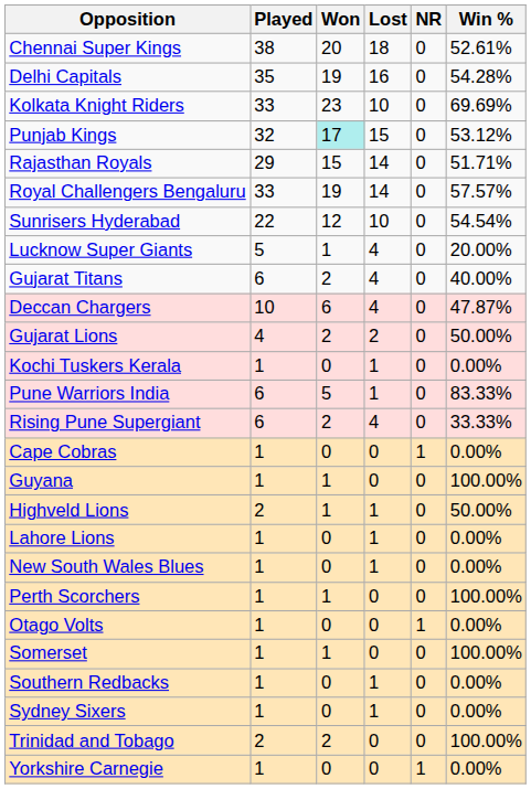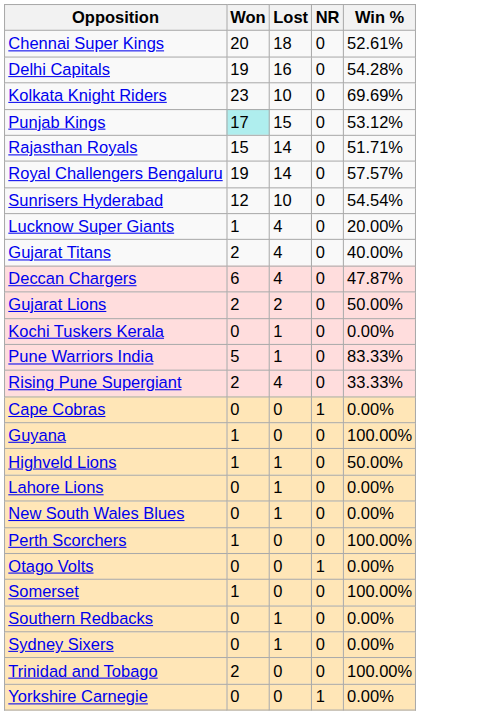 <table class="wikitable sortable">
 <tr>
 <th>Opposition</th>
-<th>Played</th>
 <th>Won</th>
 <th>Lost</th>
 <th>NR</th>
 <th>Win %</th>
 </tr>
 <tr>
 <td><a href='#'>Chennai Super Kings</a></td>
-<td>38</td>
 <td>20</td>
 <td>18</td>
 <td>0</td>
 <td>52.61%</td>
 </tr>
 <tr>
 <td><a href='#'>Delhi Capitals</a></td>
-<td>35</td>
 <td>19</td>
 <td>16</td>
 <td>0</td>
 <td>54.28%</td>
 </tr>
 <tr>
 <td><a href='#'>Kolkata Knight Riders</a></td>
-<td>33</td>
 <td>23</td>
 <td>10</td>
 <td>0</td>
 <td>69.69%</td>
 </tr>
 <tr>
 <td><a href='#'>Punjab Kings</a></td>
-<td>32</td>
 <td style="background: paleturquoise;">17</td>
 <td>15</td>
 <td>0</td>
 <td>53.12%</td>
 </tr>
 <tr>
 <td><a href='#'>Rajasthan Royals</a></td>
-<td>29</td>
 <td>15</td>
 <td>14</td>
 <td>0</td>
 <td>51.71%</td>
 </tr>
 <tr>
 <td><a href='#'>Royal Challengers Bengaluru</a></td>
-<td>33</td>
 <td>19</td>
 <td>14</td>
 <td>0</td>
 <td>57.57%</td>
 </tr>
 <tr>
 <td><a href='#'>Sunrisers Hyderabad</a></td>
-<td>22</td>
 <td>12</td>
 <td>10</td>
 <td>0</td>
 <td>54.54%</td>
 </tr>
 <tr>
 <td><a href='#'>Lucknow Super Giants</a></td>
-<td>5</td>
 <td>1</td>
 <td>4</td>
 <td>0</td>
 <td>20.00%</td>
 </tr>
 <tr>
 <td><a href='#'>Gujarat Titans</a></td>
-<td>6</td>
 <td>2</td>
 <td>4</td>
 <td>0</td>
 <td>40.00%</td>
 </tr>
 <tr style="background:#fdd;">
 <td><a href='#'>Deccan Chargers</a></td>
-<td>10</td>
 <td>6</td>
 <td>4</td>
 <td>0</td>
 <td>47.87%</td>
 </tr>
 <tr style="background:#fdd;">
 <td><a href='#'>Gujarat Lions</a></td>
-<td>4</td>
 <td>2</td>
 <td>2</td>
 <td>0</td>
 <td>50.00%</td>
 </tr>
 <tr style="background:#fdd;">
 <td><a href='#'>Kochi Tuskers Kerala</a></td>
-<td>1</td>
 <td>0</td>
 <td>1</td>
 <td>0</td>
 <td>0.00%</td>
 </tr>
 <tr style="background:#fdd;">
 <td><a href='#'>Pune Warriors India</a></td>
-<td>6</td>
 <td>5</td>
 <td>1</td>
 <td>0</td>
 <td>83.33%</td>
 </tr>
 <tr style="background:#fdd;">
 <td><a href='#'>Rising Pune Supergiant</a></td>
-<td>6</td>
 <td>2</td>
 <td>4</td>
 <td>0</td>
 <td>33.33%</td>
 </tr>
 <tr style="background:#ffe6b7;">
 <td><a href='#'>Cape Cobras</a></td>
-<td>1</td>
 <td>0</td>
 <td>0</td>
 <td>1</td>
 <td>0.00%</td>
 </tr>
 <tr style="background:#ffe6b7;">
 <td><a href='#'>Guyana</a></td>
 <td>1</td>
-<td>1</td>
 <td>0</td>
 <td>0</td>
 <td>100.00%</td>
 </tr>
 <tr style="background:#ffe6b7;">
 <td><a href='#'>Highveld Lions</a></td>
-<td>2</td>
 <td>1</td>
 <td>1</td>
 <td>0</td>
 <td>50.00%</td>
 </tr>
 <tr style="background:#ffe6b7;">
 <td><a href='#'>Lahore Lions</a></td>
-<td>1</td>
 <td>0</td>
 <td>1</td>
 <td>0</td>
 <td>0.00%</td>
 </tr>
 <tr style="background:#ffe6b7;">
 <td><a href='#'>New South Wales Blues</a></td>
-<td>1</td>
 <td>0</td>
 <td>1</td>
 <td>0</td>
 <td>0.00%</td>
 </tr>
 <tr style="background:#ffe6b7;">
 <td><a href='#'>Perth Scorchers</a></td>
 <td>1</td>
-<td>1</td>
 <td>0</td>
 <td>0</td>
 <td>100.00%</td>
 </tr>
 <tr style="background:#ffe6b7;">
 <td><a href='#'>Otago Volts</a></td>
-<td>1</td>
 <td>0</td>
 <td>0</td>
 <td>1</td>
 <td>0.00%</td>
 </tr>
 <tr style="background:#ffe6b7;">
 <td><a href='#'>Somerset</a></td>
 <td>1</td>
-<td>1</td>
 <td>0</td>
 <td>0</td>
 <td>100.00%</td>
 </tr>
 <tr style="background:#ffe6b7;">
 <td><a href='#'>Southern Redbacks</a></td>
-<td>1</td>
 <td>0</td>
 <td>1</td>
 <td>0</td>
 <td>0.00%</td>
 </tr>
 <tr style="background:#ffe6b7;">
 <td><a href='#'>Sydney Sixers</a></td>
-<td>1</td>
 <td>0</td>
 <td>1</td>
 <td>0</td>
 <td>0.00%</td>
 </tr>
 <tr style="background:#ffe6b7;">
 <td><a href='#'>Trinidad and Tobago</a></td>
 <td>2</td>
-<td>2</td>
 <td>0</td>
 <td>0</td>
 <td>100.00%</td>
 </tr>
 <tr style="background:#ffe6b7;">
 <td><a href='#'>Yorkshire Carnegie</a></td>
-<td>1</td>
 <td>0</td>
 <td>0</td>
 <td>1</td>
 <td>0.00%</td>
 </tr>
 </table>
